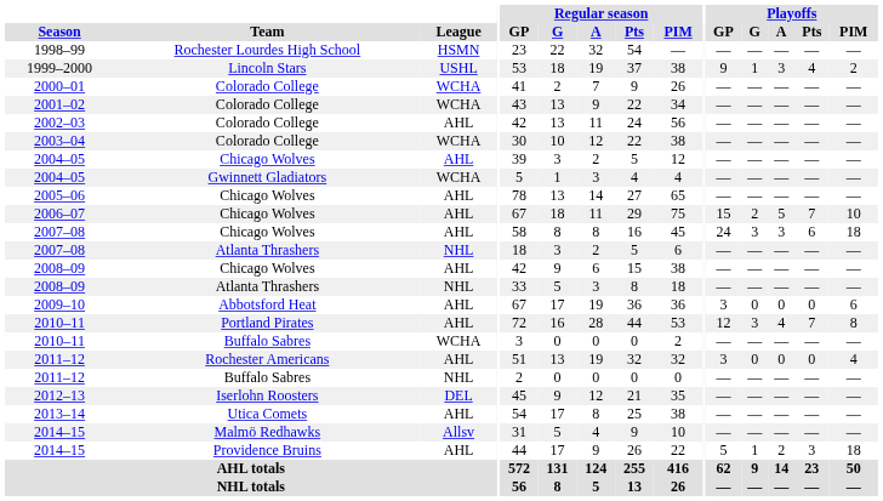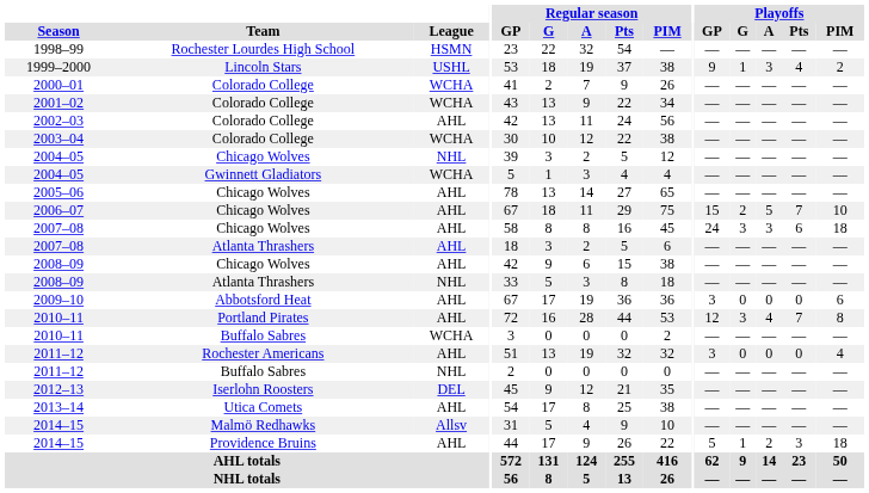 <table border="0" cellpadding="1" cellspacing="0" style="text-align:center; width:60em">
 <tr bgcolor="#e0e0e0">
 <th colspan="3"  bgcolor="#ffffff"></th>
 <th rowspan="99" bgcolor="#ffffff"></th>
 <th colspan="5"><a href='#'>Regular season</a></th>
 <th rowspan="99" bgcolor="#ffffff"></th>
 <th colspan="5"><a href='#'>Playoffs</a></th>
 </tr>
 <tr bgcolor="#e0e0e0">
 <th><a href='#'>Season</a></th>
 <th>Team</th>
 <th>League</th>
 <th>GP</th>
 <th><a href='#'>G</a></th>
 <th><a href='#'>A</a></th>
 <th><a href='#'>Pts</a></th>
 <th><a href='#'>PIM</a></th>
 <th>GP</th>
 <th>G</th>
 <th>A</th>
 <th>Pts</th>
 <th>PIM</th>
 </tr>
 <tr>
 <td>1998–99</td>
 <td><a href='#'>Rochester Lourdes High School</a></td>
 <td><a href='#'>HSMN</a></td>
 <td>23</td>
 <td>22</td>
 <td>32</td>
 <td>54</td>
 <td>—</td>
 <td>—</td>
 <td>—</td>
 <td>—</td>
 <td>—</td>
 <td>—</td>
 </tr>
 <tr bgcolor="#f0f0f0">
 <td>1999–2000</td>
 <td><a href='#'>Lincoln Stars</a></td>
 <td><a href='#'>USHL</a></td>
 <td>53</td>
 <td>18</td>
 <td>19</td>
 <td>37</td>
 <td>38</td>
 <td>9</td>
 <td>1</td>
 <td>3</td>
 <td>4</td>
 <td>2</td>
 </tr>
 <tr>
 <td><a href='#'>2000–01</a></td>
 <td><a href='#'>Colorado College</a></td>
 <td><a href='#'>WCHA</a></td>
 <td>41</td>
 <td>2</td>
 <td>7</td>
 <td>9</td>
 <td>26</td>
 <td>—</td>
 <td>—</td>
 <td>—</td>
 <td>—</td>
 <td>—</td>
 </tr>
 <tr bgcolor="#f0f0f0">
 <td><a href='#'>2001–02</a></td>
 <td>Colorado College</td>
 <td>WCHA</td>
 <td>43</td>
 <td>13</td>
 <td>9</td>
 <td>22</td>
 <td>34</td>
 <td>—</td>
 <td>—</td>
 <td>—</td>
 <td>—</td>
 <td>—</td>
 </tr>
 <tr>
 <td><a href='#'>2002–03</a></td>
 <td>Colorado College</td>
 <td>AHL</td>
 <td>42</td>
 <td>13</td>
 <td>11</td>
 <td>24</td>
 <td>56</td>
 <td>—</td>
 <td>—</td>
 <td>—</td>
 <td>—</td>
 <td>—</td>
 </tr>
 <tr bgcolor="#f0f0f0">
 <td><a href='#'>2003–04</a></td>
 <td>Colorado College</td>
 <td>WCHA</td>
 <td>30</td>
 <td>10</td>
 <td>12</td>
 <td>22</td>
 <td>38</td>
 <td>—</td>
 <td>—</td>
 <td>—</td>
 <td>—</td>
 <td>—</td>
 </tr>
 <tr>
 <td><a href='#'>2004–05</a></td>
 <td><a href='#'>Chicago Wolves</a></td>
-<td><a href='#'>AHL</a></td>
+<td><a href='#'>NHL</a></td>
 <td>39</td>
 <td>3</td>
 <td>2</td>
 <td>5</td>
 <td>12</td>
 <td>—</td>
 <td>—</td>
 <td>—</td>
 <td>—</td>
 <td>—</td>
 </tr>
 <tr bgcolor="#f0f0f0">
 <td><a href='#'>2004–05</a></td>
 <td><a href='#'>Gwinnett Gladiators</a></td>
 <td>WCHA</td>
 <td>5</td>
 <td>1</td>
 <td>3</td>
 <td>4</td>
 <td>4</td>
 <td>—</td>
 <td>—</td>
 <td>—</td>
 <td>—</td>
 <td>—</td>
 </tr>
 <tr>
 <td><a href='#'>2005–06</a></td>
 <td>Chicago Wolves</td>
 <td>AHL</td>
 <td>78</td>
 <td>13</td>
 <td>14</td>
 <td>27</td>
 <td>65</td>
 <td>—</td>
 <td>—</td>
 <td>—</td>
 <td>—</td>
 <td>—</td>
 </tr>
 <tr bgcolor="#f0f0f0">
 <td><a href='#'>2006–07</a></td>
 <td>Chicago Wolves</td>
 <td>AHL</td>
 <td>67</td>
 <td>18</td>
 <td>11</td>
 <td>29</td>
 <td>75</td>
 <td>15</td>
 <td>2</td>
 <td>5</td>
 <td>7</td>
 <td>10</td>
 </tr>
 <tr>
 <td><a href='#'>2007–08</a></td>
 <td>Chicago Wolves</td>
 <td>AHL</td>
 <td>58</td>
 <td>8</td>
 <td>8</td>
 <td>16</td>
 <td>45</td>
 <td>24</td>
 <td>3</td>
 <td>3</td>
 <td>6</td>
 <td>18</td>
 </tr>
 <tr bgcolor="#f0f0f0">
 <td><a href='#'>2007–08</a></td>
 <td><a href='#'>Atlanta Thrashers</a></td>
-<td><a href='#'>NHL</a></td>
+<td><a href='#'>AHL</a></td>
 <td>18</td>
 <td>3</td>
 <td>2</td>
 <td>5</td>
 <td>6</td>
 <td>—</td>
 <td>—</td>
 <td>—</td>
 <td>—</td>
 <td>—</td>
 </tr>
 <tr>
 <td><a href='#'>2008–09</a></td>
 <td>Chicago Wolves</td>
 <td>AHL</td>
 <td>42</td>
 <td>9</td>
 <td>6</td>
 <td>15</td>
 <td>38</td>
 <td>—</td>
 <td>—</td>
 <td>—</td>
 <td>—</td>
 <td>—</td>
 </tr>
 <tr bgcolor="#f0f0f0">
 <td><a href='#'>2008–09</a></td>
 <td>Atlanta Thrashers</td>
 <td>NHL</td>
 <td>33</td>
 <td>5</td>
 <td>3</td>
 <td>8</td>
 <td>18</td>
 <td>—</td>
 <td>—</td>
 <td>—</td>
 <td>—</td>
 <td>—</td>
 </tr>
 <tr>
 <td><a href='#'>2009–10</a></td>
 <td><a href='#'>Abbotsford Heat</a></td>
 <td>AHL</td>
 <td>67</td>
 <td>17</td>
 <td>19</td>
 <td>36</td>
 <td>36</td>
 <td>3</td>
 <td>0</td>
 <td>0</td>
 <td>0</td>
 <td>6</td>
 </tr>
 <tr bgcolor="#f0f0f0">
 <td><a href='#'>2010–11</a></td>
 <td><a href='#'>Portland Pirates</a></td>
 <td>AHL</td>
 <td>72</td>
 <td>16</td>
 <td>28</td>
 <td>44</td>
 <td>53</td>
 <td>12</td>
 <td>3</td>
 <td>4</td>
 <td>7</td>
 <td>8</td>
 </tr>
 <tr>
 <td><a href='#'>2010–11</a></td>
 <td><a href='#'>Buffalo Sabres</a></td>
 <td>WCHA</td>
 <td>3</td>
 <td>0</td>
 <td>0</td>
 <td>0</td>
 <td>2</td>
 <td>—</td>
 <td>—</td>
 <td>—</td>
 <td>—</td>
 <td>—</td>
 </tr>
 <tr bgcolor="#f0f0f0">
 <td><a href='#'>2011–12</a></td>
 <td><a href='#'>Rochester Americans</a></td>
 <td>AHL</td>
 <td>51</td>
 <td>13</td>
 <td>19</td>
 <td>32</td>
 <td>32</td>
 <td>3</td>
 <td>0</td>
 <td>0</td>
 <td>0</td>
 <td>4</td>
 </tr>
 <tr>
 <td><a href='#'>2011–12</a></td>
 <td>Buffalo Sabres</td>
 <td>NHL</td>
 <td>2</td>
 <td>0</td>
 <td>0</td>
 <td>0</td>
 <td>0</td>
 <td>—</td>
 <td>—</td>
 <td>—</td>
 <td>—</td>
 <td>—</td>
 </tr>
 <tr bgcolor="#f0f0f0">
 <td><a href='#'>2012–13</a></td>
 <td><a href='#'>Iserlohn Roosters</a></td>
 <td><a href='#'>DEL</a></td>
 <td>45</td>
 <td>9</td>
 <td>12</td>
 <td>21</td>
 <td>35</td>
 <td>—</td>
 <td>—</td>
 <td>—</td>
 <td>—</td>
 <td>—</td>
 </tr>
 <tr>
 <td><a href='#'>2013–14</a></td>
 <td><a href='#'>Utica Comets</a></td>
 <td>AHL</td>
 <td>54</td>
 <td>17</td>
 <td>8</td>
 <td>25</td>
 <td>38</td>
 <td>—</td>
 <td>—</td>
 <td>—</td>
 <td>—</td>
 <td>—</td>
 </tr>
 <tr bgcolor="#f0f0f0">
 <td><a href='#'>2014–15</a></td>
 <td><a href='#'>Malmö Redhawks</a></td>
 <td><a href='#'>Allsv</a></td>
 <td>31</td>
 <td>5</td>
 <td>4</td>
 <td>9</td>
 <td>10</td>
 <td>—</td>
 <td>—</td>
 <td>—</td>
 <td>—</td>
 <td>—</td>
 </tr>
 <tr>
 <td><a href='#'>2014–15</a></td>
 <td><a href='#'>Providence Bruins</a></td>
 <td>AHL</td>
 <td>44</td>
 <td>17</td>
 <td>9</td>
 <td>26</td>
 <td>22</td>
 <td>5</td>
 <td>1</td>
 <td>2</td>
 <td>3</td>
 <td>18</td>
 </tr>
 <tr bgcolor="#e0e0e0">
 <th colspan="3">AHL totals</th>
 <th>572</th>
 <th>131</th>
 <th>124</th>
 <th>255</th>
 <th>416</th>
 <th>62</th>
 <th>9</th>
 <th>14</th>
 <th>23</th>
 <th>50</th>
 </tr>
 <tr bgcolor="#e0e0e0">
 <th colspan="3">NHL totals</th>
 <th>56</th>
 <th>8</th>
 <th>5</th>
 <th>13</th>
 <th>26</th>
 <th>—</th>
 <th>—</th>
 <th>—</th>
 <th>—</th>
 <th>—</th>
 </tr>
 </table>
